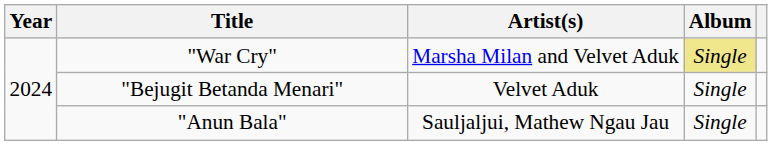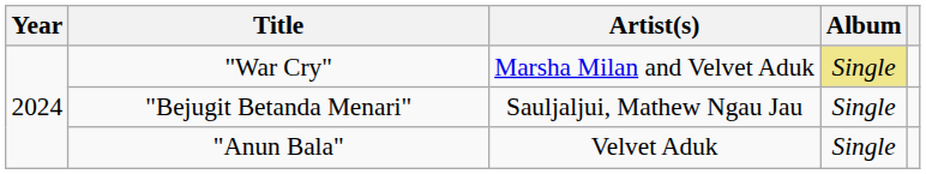 <table class="wikitable plainrowheaders" style="text-align:center;">
 <tr>
 <th rowspan="1">Year</th>
 <th rowspan="1" style="width:16em;">Title</th>
 <th rowspan="1">Artist(s)</th>
 <th rowspan="1">Album</th>
 <th rowspan="1"></th>
 </tr>
 <tr>
 <td rowspan="3">2024</td>
 <td>"War Cry"</td>
 <td><a href='#'>Marsha Milan</a> and Velvet Aduk</td>
 <td style="background: khaki;"><em>Single</em></td>
 <td></td>
 </tr>
 <tr>
 <td>"Bejugit Betanda Menari"</td>
-<td>Velvet Aduk</td>
+<td>Sauljaljui, Mathew Ngau Jau</td>
 <td><em>Single</em></td>
 <td></td>
 </tr>
 <tr>
 <td>"Anun Bala"</td>
-<td>Sauljaljui, Mathew Ngau Jau</td>
+<td>Velvet Aduk</td>
 <td><em>Single</em></td>
 <td></td>
 </tr>
 </table>
